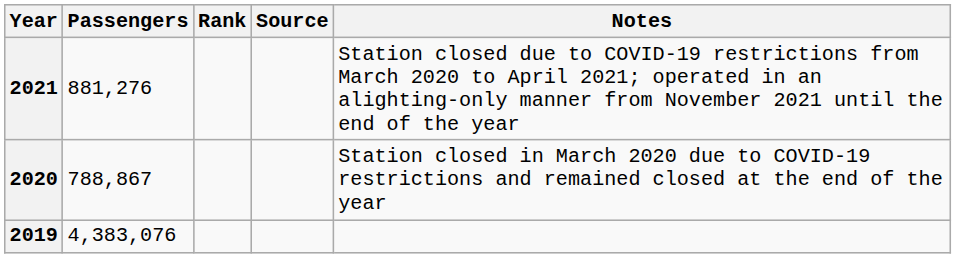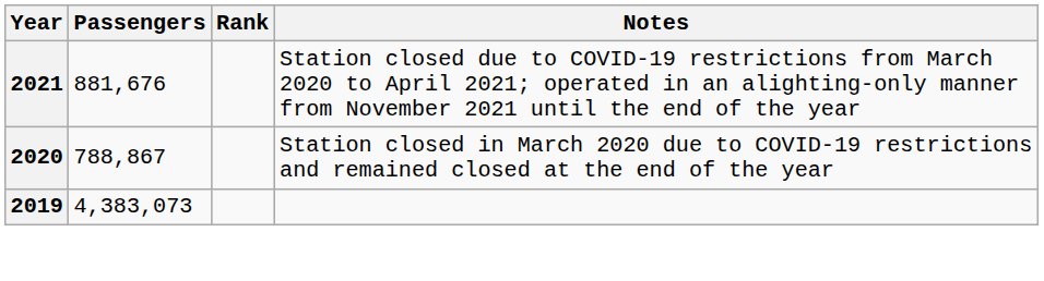 <table class="wikitable sortable">
 <tr>
 <th>Year</th>
 <th>Passengers</th>
 <th>Rank</th>
-<th>Source</th>
 <th>Notes</th>
 </tr>
 <tr>
 <th>2021</th>
-<td>881,276 </td>
-<td></td>
+<td>881,676 </td>
 <td></td>
 <td>Station closed due to COVID-19 restrictions from March 2020 to April 2021; operated in an alighting-only manner from November 2021 until the end of the year</td>
 </tr>
 <tr>
 <th>2020</th>
 <td>788,867 </td>
 <td></td>
-<td></td>
 <td>Station closed in March 2020 due to COVID-19 restrictions and remained closed at the end of the year</td>
 </tr>
 <tr>
 <th>2019</th>
-<td>4,383,076</td>
-<td></td>
+<td>4,383,073</td>
 <td></td>
 <td></td>
 </tr>
 </table>
